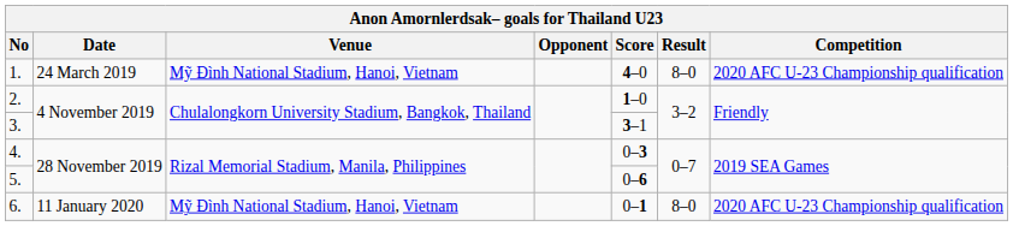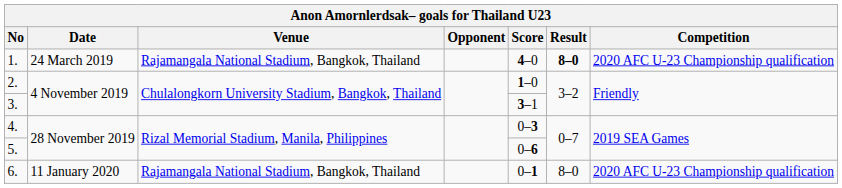 <table class="wikitable" style="font-size:95%;">
 <tr>
 <th colspan="8"><strong>Anon Amornlerdsak– goals for Thailand U23</strong></th>
 </tr>
 <tr>
 <th>No</th>
 <th>Date</th>
 <th>Venue</th>
 <th>Opponent</th>
 <th>Score</th>
 <th>Result</th>
 <th>Competition</th>
 </tr>
 <tr>
 <td>1.</td>
 <td>24 March 2019</td>
-<td><a href='#'>Mỹ Đình National Stadium</a>, <a href='#'>Hanoi</a>, <a href='#'>Vietnam</a></td>
+<td><a href='#'>Rajamangala National Stadium</a>, Bangkok, Thailand</td>
 <td></td>
 <td align=center><strong>4</strong>–0</td>
-<td align=center>8–0</td>
+<td align=center><strong>8–0</strong></td>
 <td><a href='#'>2020 AFC U-23 Championship qualification</a></td>
 </tr>
 <tr>
 <td>2.</td>
 <td rowspan="2">4 November 2019</td>
 <td rowspan="2"><a href='#'>Chulalongkorn University Stadium</a>, <a href='#'>Bangkok</a>, <a href='#'>Thailand</a></td>
 <td rowspan="2"></td>
 <td align=center><strong>1</strong>–0</td>
 <td align=center rowspan="2">3–2</td>
 <td rowspan="2"><a href='#'>Friendly</a></td>
 </tr>
 <tr>
 <td>3.</td>
 <td align=center><strong>3</strong>–1</td>
 </tr>
 <tr>
 <td>4.</td>
 <td rowspan="2">28 November 2019</td>
 <td rowspan="2"><a href='#'>Rizal Memorial Stadium</a>, <a href='#'>Manila</a>, <a href='#'>Philippines</a></td>
 <td rowspan="2"></td>
 <td align=center>0–<strong>3</strong></td>
 <td align=center rowspan="2">0–7</td>
 <td rowspan="2"><a href='#'>2019 SEA Games</a></td>
 </tr>
 <tr>
 <td>5.</td>
 <td align=center>0–<strong>6</strong></td>
 </tr>
 <tr>
 <td>6.</td>
 <td>11 January 2020</td>
-<td><a href='#'>Mỹ Đình National Stadium</a>, <a href='#'>Hanoi</a>, <a href='#'>Vietnam</a></td>
+<td><a href='#'>Rajamangala National Stadium</a>, Bangkok, Thailand</td>
 <td></td>
 <td align=center>0–<strong>1</strong></td>
 <td align=center>8–0</td>
 <td><a href='#'>2020 AFC U-23 Championship qualification</a></td>
 </tr>
 </table>
